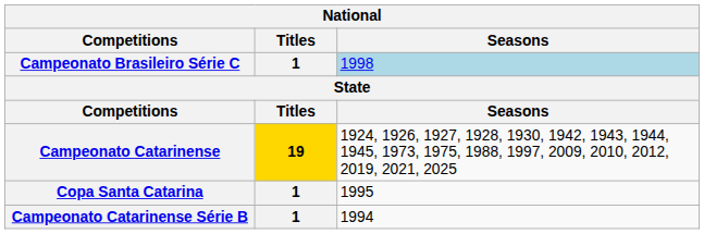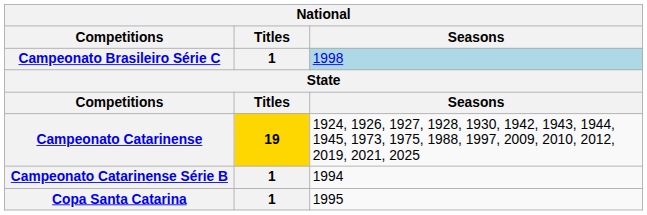 <table class="wikitable">
 <tr>
 <th colspan="3">National</th>
 </tr>
 <tr>
 <th style="width:260px">Competitions</th>
 <th style="width:80px">Titles</th>
 <th style="width:380px">Seasons</th>
 </tr>
 <tr>
 <th><a href='#'>Campeonato Brasileiro Série C</a></th>
 <th>1</th>
 <td style="background: lightblue;"><a href='#'>1998</a></td>
 </tr>
 <tr>
 <th colspan="3">State</th>
 </tr>
 <tr>
 <th style="width:260px">Competitions</th>
 <th style="width:80px">Titles</th>
 <th style="width:380px">Seasons</th>
 </tr>
 <tr>
 <th><a href='#'>Campeonato Catarinense</a></th>
 <td bgcolor="gold" style="text-align:center"><strong>19</strong></td>
 <td>1924, 1926, 1927, 1928, 1930, 1942, 1943, 1944, 1945, 1973, 1975, 1988, 1997, 2009, 2010, 2012, 2019, 2021, 2025</td>
 </tr>
 <tr>
+<th><a href='#'>Campeonato Catarinense Série B</a></th>
+<th>1</th>
+<td>1994</td>
+</tr>
+<tr>
 <th><a href='#'>Copa Santa Catarina</a></th>
 <th>1</th>
 <td>1995</td>
 </tr>
-<tr>
-<th><a href='#'>Campeonato Catarinense Série B</a></th>
-<th>1</th>
-<td>1994</td>
-</tr>
 </table>
